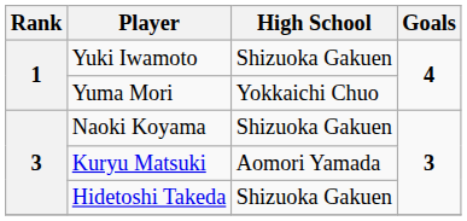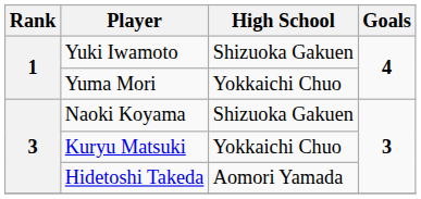 <table class="wikitable" style="text-align:center">
 <tr>
 <th>Rank</th>
 <th>Player</th>
 <th>High School</th>
 <th>Goals</th>
 </tr>
 <tr>
 <th rowspan=2>1</th>
 <td align="left"> Yuki Iwamoto</td>
 <td align="left">Shizuoka Gakuen</td>
 <td rowspan=2><strong>4</strong></td>
 </tr>
 <tr>
 <td align="left"> Yuma Mori</td>
 <td align="left">Yokkaichi Chuo</td>
 </tr>
 <tr>
 <th rowspan=3>3</th>
 <td align="left"> Naoki Koyama</td>
 <td align="left">Shizuoka Gakuen</td>
 <td rowspan=3><strong>3</strong></td>
 </tr>
 <tr>
 <td align="left"> <a href='#'>Kuryu Matsuki</a></td>
-<td align="left">Aomori Yamada</td>
+<td align="left">Yokkaichi Chuo</td>
 </tr>
 <tr>
 <td align="left"> <a href='#'>Hidetoshi Takeda</a></td>
-<td align="left">Shizuoka Gakuen</td>
+<td align="left">Aomori Yamada</td>
 </tr>
 <tr>
 </tr>
 </table>
